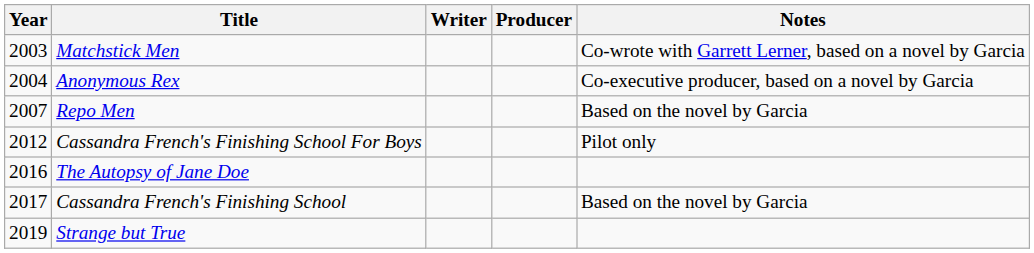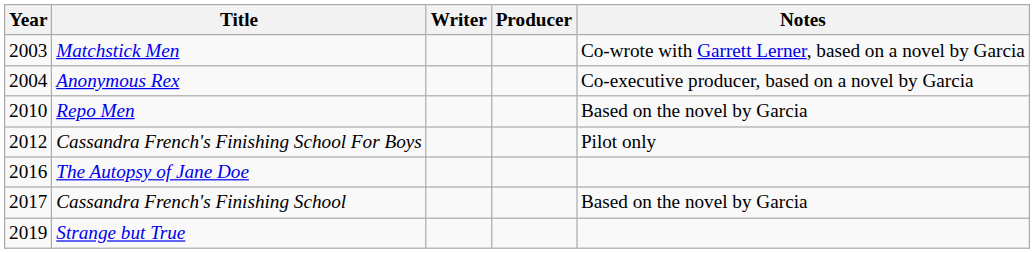 <table class="wikitable">
 <tr>
 <th>Year</th>
 <th>Title</th>
 <th>Writer</th>
 <th>Producer</th>
 <th>Notes</th>
 </tr>
 <tr>
 <td>2003</td>
 <td><em><a href='#'>Matchstick Men</a></em></td>
 <td></td>
 <td></td>
 <td>Co-wrote with <a href='#'>Garrett Lerner</a>, based on a novel by Garcia</td>
 </tr>
 <tr>
 <td>2004</td>
 <td><em><a href='#'>Anonymous Rex</a></em></td>
 <td></td>
 <td></td>
 <td>Co-executive producer, based on a novel by Garcia</td>
 </tr>
 <tr>
-<td>2007</td>
+<td>2010</td>
 <td><em><a href='#'>Repo Men</a></em></td>
 <td></td>
 <td></td>
 <td>Based on the novel by Garcia</td>
 </tr>
 <tr>
 <td>2012</td>
 <td><em>Cassandra French's Finishing School For Boys</em></td>
 <td></td>
 <td></td>
 <td>Pilot only</td>
 </tr>
 <tr>
 <td>2016</td>
 <td><em><a href='#'>The Autopsy of Jane Doe</a></em></td>
 <td></td>
 <td></td>
 <td></td>
 </tr>
 <tr>
 <td>2017</td>
 <td><em>Cassandra French's Finishing School</em></td>
 <td></td>
 <td></td>
 <td>Based on the novel by Garcia</td>
 </tr>
 <tr>
 <td>2019</td>
 <td><em><a href='#'>Strange but True</a></em></td>
 <td></td>
 <td></td>
 <td></td>
 </tr>
 </table>
